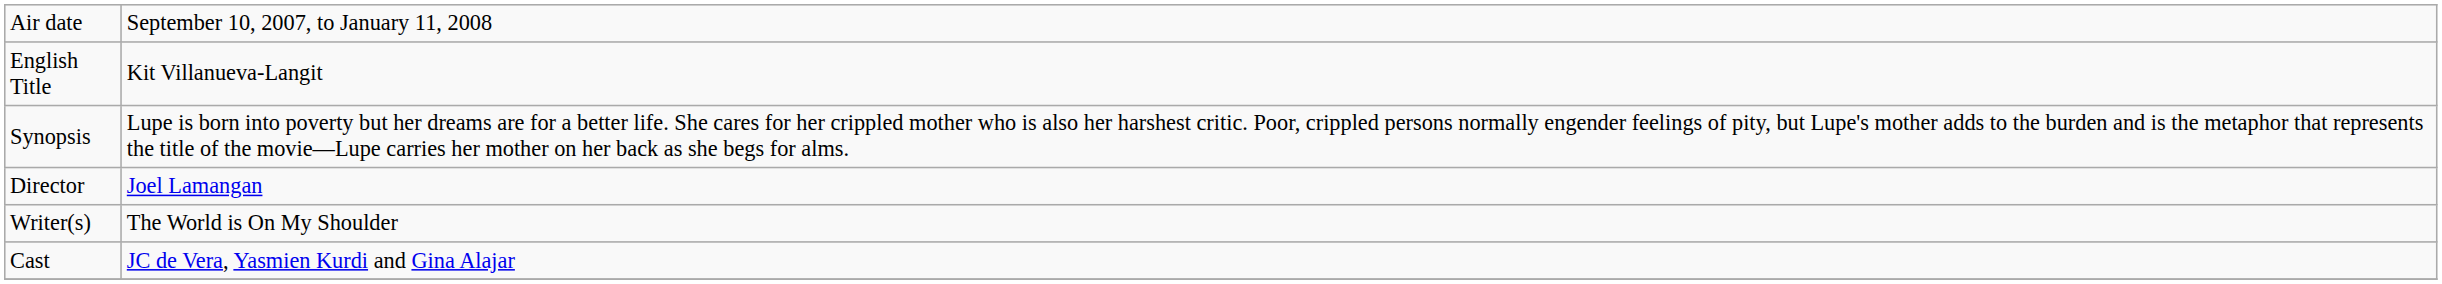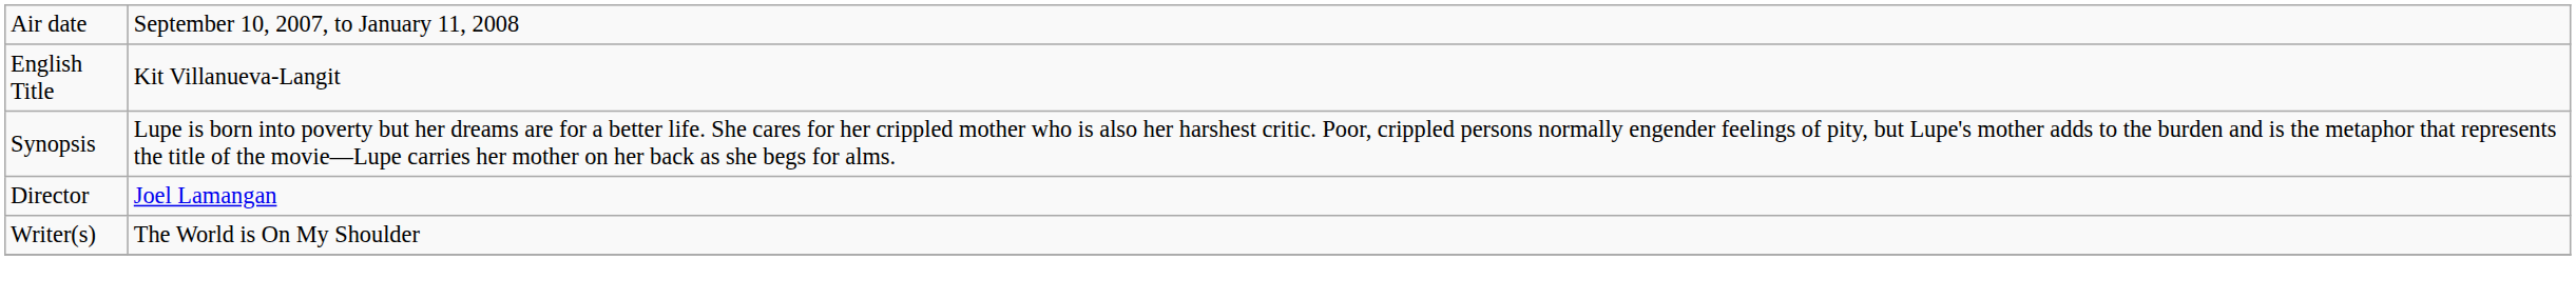 <table class="wikitable" style="font-size:90%;">
 <tr>
 <td>Air date</td>
 <td>September 10, 2007, to January 11, 2008</td>
 </tr>
 <tr>
 <td>English Title</td>
 <td>Kit Villanueva-Langit</td>
 </tr>
 <tr>
 <td>Synopsis</td>
 <td>Lupe is born into poverty but her dreams are for a better life. She cares for her crippled mother who is also her harshest critic. Poor, crippled persons normally engender feelings of pity, but Lupe's mother adds to the burden and is the metaphor that represents the title of the movie—Lupe carries her mother on her back as she begs for alms.</td>
 </tr>
 <tr>
 <td>Director</td>
 <td><a href='#'>Joel Lamangan</a></td>
 </tr>
 <tr>
 <td>Writer(s)</td>
 <td>The World is On My Shoulder</td>
 </tr>
 <tr>
-<td>Cast</td>
-<td><a href='#'>JC de Vera</a>, <a href='#'>Yasmien Kurdi</a> and <a href='#'>Gina Alajar</a></td>
-</tr>
-<tr>
 </tr>
 </table>
